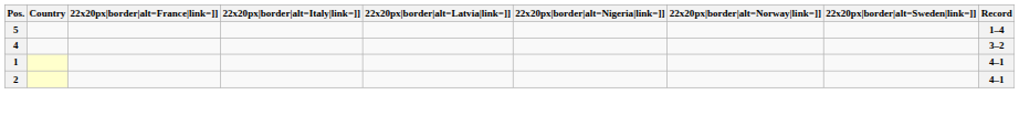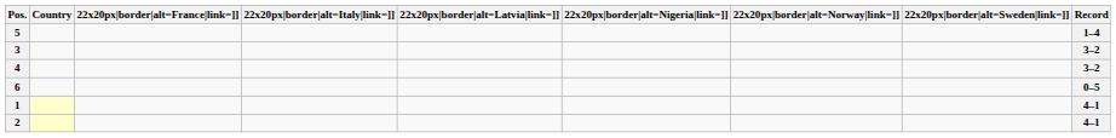 <table class="wikitable sortable nowrap" style="text-align:center; font-size:0.9em;">
 <tr>
 <th>Pos.</th>
 <th>Country</th>
 <th [[Image:>22x20px|border|alt=France|link=]]</th>
 <th [[Image:>22x20px|border|alt=Italy|link=]]</th>
 <th [[Image:>22x20px|border|alt=Latvia|link=]]</th>
 <th [[Image:>22x20px|border|alt=Nigeria|link=]]</th>
 <th [[Image:>22x20px|border|alt=Norway|link=]]</th>
 <th [[Image:>22x20px|border|alt=Sweden|link=]]</th>
 <th>Record</th>
 </tr>
 <tr>
 <th>5</th>
 <td style="text-align:left;"></td>
 <td></td>
 <td></td>
 <td></td>
 <td></td>
 <td></td>
 <td></td>
 <th>1–4</th>
 </tr>
 <tr>
+<th>3</th>
+<td style="text-align:left;"></td>
+<td></td>
+<td></td>
+<td></td>
+<td></td>
+<td></td>
+<td></td>
+<th>3–2</th>
+</tr>
+<tr>
 <th>4</th>
 <td style="text-align:left;"></td>
 <td></td>
 <td></td>
 <td></td>
 <td></td>
 <td></td>
 <td></td>
 <th>3–2</th>
+</tr>
+<tr>
+<th>6</th>
+<td style="text-align:left;"></td>
+<td></td>
+<td></td>
+<td></td>
+<td></td>
+<td></td>
+<td></td>
+<th>0–5</th>
 </tr>
 <tr>
 <th>1</th>
 <td style="text-align:left;background:#ffffcc;"></td>
 <td></td>
 <td></td>
 <td></td>
 <td></td>
 <td></td>
 <td></td>
 <th>4–1</th>
 </tr>
 <tr>
 <th>2</th>
 <td style="text-align:left;background:#ffffcc;"></td>
 <td></td>
 <td></td>
 <td></td>
 <td></td>
 <td></td>
 <td></td>
 <th>4–1</th>
 </tr>
 </table>
